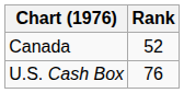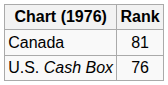 <table class="wikitable">
 <tr>
 <th>Chart (1976)</th>
 <th style="text-align:center;">Rank</th>
 </tr>
 <tr>
 <td>Canada </td>
-<td style="text-align:center;">52</td>
+<td style="text-align:center;">81</td>
 </tr>
 <tr>
 <td>U.S. <em>Cash Box</em> </td>
 <td style="text-align:center;">76</td>
 </tr>
 <tr>
 </tr>
 </table>
